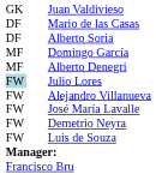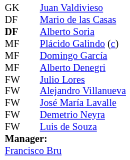 <table style="font-size: 90%" cellspacing="0" cellpadding="0" align=center>
 <tr>
 <th width="25"></th>
 <th width="25"></th>
 </tr>
 <tr>
 <td>GK</td>
 <td></td>
 <td><a href='#'>Juan Valdivieso</a></td>
 </tr>
 <tr>
 <td>DF</td>
 <td></td>
 <td><a href='#'>Mario de las Casas</a></td>
 </tr>
 <tr>
-<td>DF</td>
+<td><strong>DF</strong></td>
 <td></td>
 <td><a href='#'>Alberto Soria</a></td>
+</tr>
+<tr>
+<td>MF</td>
+<td></td>
+<td><a href='#'>Plácido Galindo</a> (<a href='#'>c</a>)</td>
+<td></td>
 </tr>
 <tr>
 <td>MF</td>
 <td></td>
 <td><a href='#'>Domingo García</a></td>
 </tr>
 <tr>
 <td>MF</td>
 <td></td>
 <td><a href='#'>Alberto Denegri</a></td>
 </tr>
 <tr>
-<td style="background: lightblue;">FW</td>
+<td>FW</td>
 <td></td>
 <td><a href='#'>Julio Lores</a></td>
 </tr>
 <tr>
 <td>FW</td>
 <td></td>
 <td><a href='#'>Alejandro Villanueva</a></td>
 </tr>
 <tr>
 <td>FW</td>
 <td></td>
 <td><a href='#'>José María Lavalle</a></td>
 </tr>
 <tr>
 <td>FW</td>
 <td></td>
 <td><a href='#'>Demetrio Neyra</a></td>
 </tr>
 <tr>
 <td>FW</td>
 <td></td>
 <td><a href='#'>Luis de Souza</a></td>
 </tr>
 <tr>
 <td colspan=3><strong>Manager:</strong></td>
 </tr>
 <tr>
 <td colspan=4> <a href='#'>Francisco Bru</a></td>
 </tr>
 </table>
